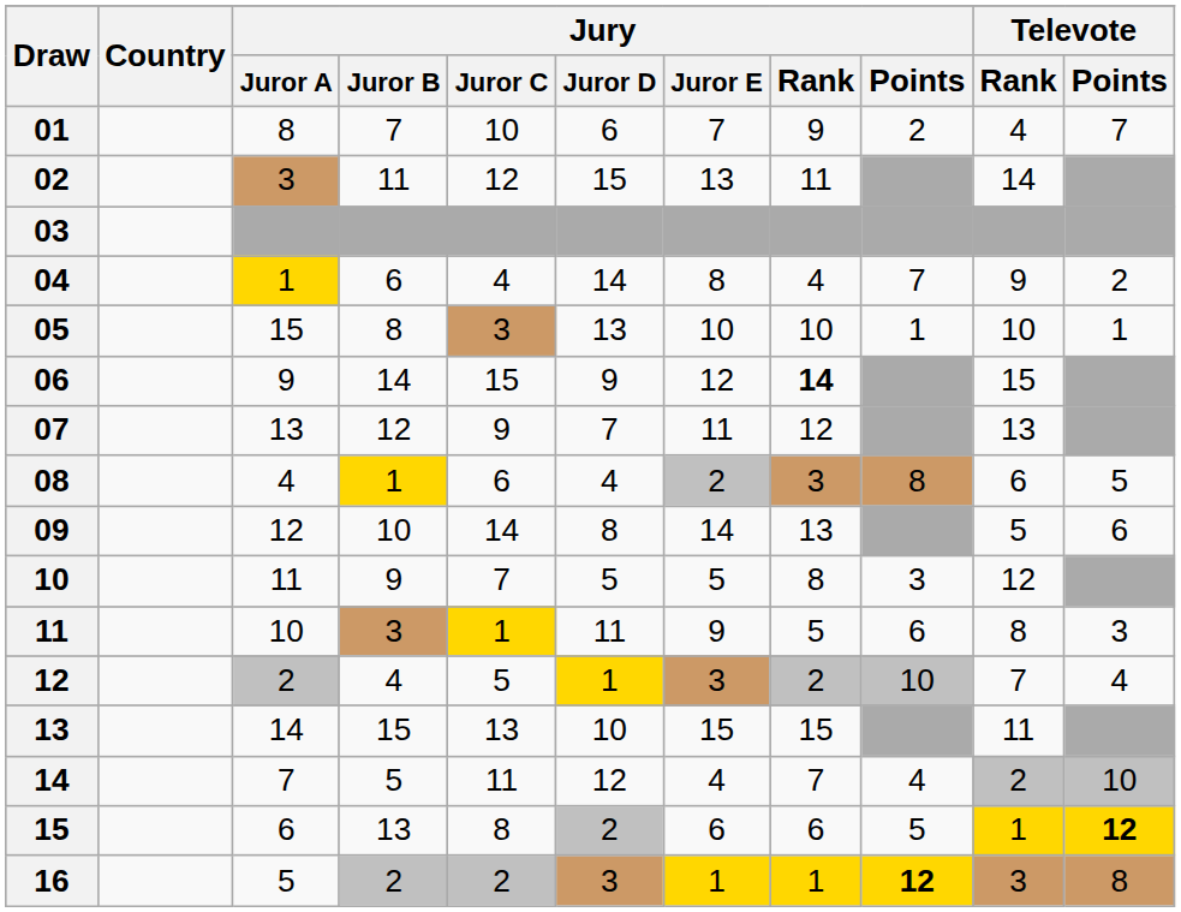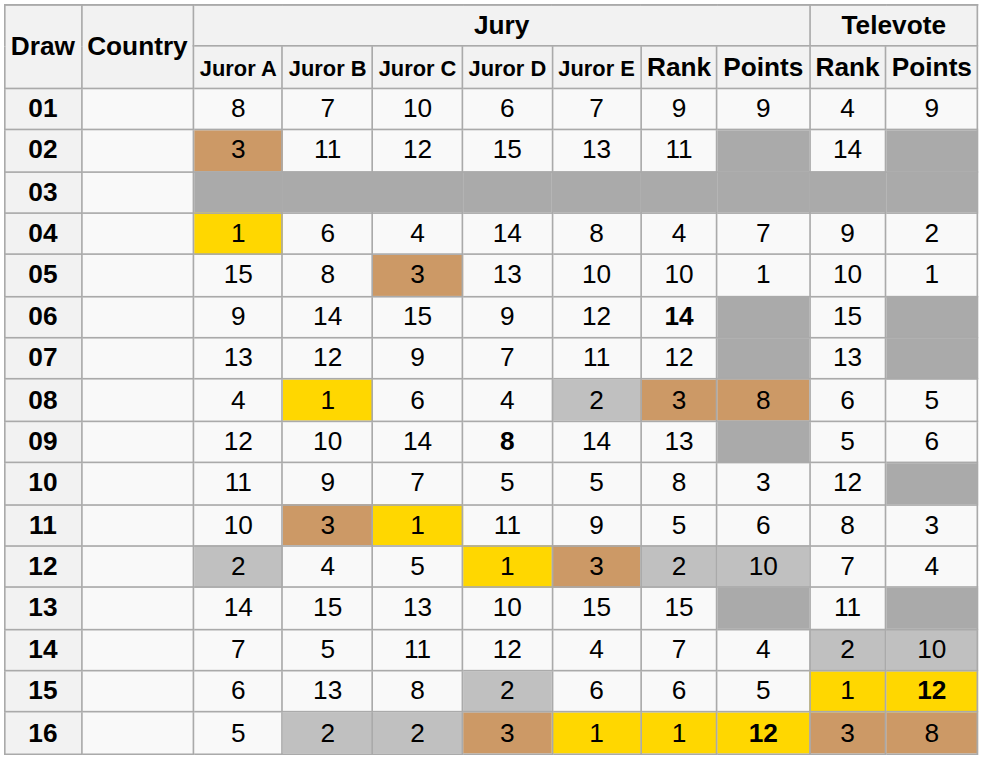 <table class="sortable wikitable collapsible plainrowheaders" style="text-align:center;">
 <tr>
 </tr>
 <tr>
 <th scope="col" rowspan="2">Draw</th>
 <th scope="col" rowspan="2">Country</th>
 <th scope="col" colspan="7">Jury</th>
 <th scope="col" colspan="2">Televote</th>
 </tr>
 <tr>
 <th scope="col"><small>Juror A</small></th>
 <th scope="col"><small>Juror B</small></th>
 <th scope="col"><small>Juror C</small></th>
 <th scope="col"><small>Juror D</small></th>
 <th scope="col"><small>Juror E</small></th>
 <th scope="col">Rank</th>
 <th scope="col">Points</th>
 <th scope="col">Rank</th>
 <th scope="col">Points</th>
 </tr>
 <tr>
 <th scope="row" style="text-align:center;">01</th>
 <td style="text-align:left;"></td>
 <td>8</td>
 <td>7</td>
 <td>10</td>
 <td>6</td>
 <td>7</td>
 <td>9</td>
-<td>2</td>
+<td>9</td>
 <td>4</td>
-<td>7</td>
+<td>9</td>
 </tr>
 <tr>
 <th scope="row" style="text-align:center;">02</th>
 <td style="text-align:left;"></td>
 <td style="background:#CC9966;">3</td>
 <td>11</td>
 <td>12</td>
 <td>15</td>
 <td>13</td>
 <td>11</td>
 <td style="background:#AAAAAA;"></td>
 <td>14</td>
 <td style="background:#AAAAAA;"></td>
 </tr>
 <tr class="sortbottom">
 <th scope="row" style="text-align:center;">03</th>
 <td style="text-align:left;"></td>
 <td style="background:#AAAAAA;"></td>
 <td style="background:#AAAAAA;"></td>
 <td style="background:#AAAAAA;"></td>
 <td style="background:#AAAAAA;"></td>
 <td style="background:#AAAAAA;"></td>
 <td style="background:#AAAAAA;"></td>
 <td style="background:#AAAAAA;"></td>
 <td style="background:#AAAAAA;"></td>
 <td style="background:#AAAAAA;"></td>
 </tr>
 <tr>
 <th scope="row" style="text-align:center;">04</th>
 <td style="text-align:left;"></td>
 <td style="background:gold;">1</td>
 <td>6</td>
 <td>4</td>
 <td>14</td>
 <td>8</td>
 <td>4</td>
 <td>7</td>
 <td>9</td>
 <td>2</td>
 </tr>
 <tr>
 <th scope="row" style="text-align:center;">05</th>
 <td style="text-align:left;"></td>
 <td>15</td>
 <td>8</td>
 <td style="background:#CC9966;">3</td>
 <td>13</td>
 <td>10</td>
 <td>10</td>
 <td>1</td>
 <td>10</td>
 <td>1</td>
 </tr>
 <tr>
 <th scope="row" style="text-align:center;">06</th>
 <td style="text-align:left;"></td>
 <td>9</td>
 <td>14</td>
 <td>15</td>
 <td>9</td>
 <td>12</td>
 <td><strong>14</strong></td>
 <td style="background:#AAAAAA;"></td>
 <td>15</td>
 <td style="background:#AAAAAA;"></td>
 </tr>
 <tr>
 <th scope="row" style="text-align:center;">07</th>
 <td style="text-align:left;"></td>
 <td>13</td>
 <td>12</td>
 <td>9</td>
 <td>7</td>
 <td>11</td>
 <td>12</td>
 <td style="background:#AAAAAA;"></td>
 <td>13</td>
 <td style="background:#AAAAAA;"></td>
 </tr>
 <tr>
 <th scope="row" style="text-align:center;">08</th>
 <td style="text-align:left;"></td>
 <td>4</td>
 <td style="background:gold;">1</td>
 <td>6</td>
 <td>4</td>
 <td style="background:silver;">2</td>
 <td style="background:#CC9966;">3</td>
 <td style="background:#CC9966;">8</td>
 <td>6</td>
 <td>5</td>
 </tr>
 <tr>
 <th scope="row" style="text-align:center;">09</th>
 <td style="text-align:left;"></td>
 <td>12</td>
 <td>10</td>
 <td>14</td>
-<td>8</td>
+<td><strong>8</strong></td>
 <td>14</td>
 <td>13</td>
 <td style="background:#AAAAAA;"></td>
 <td>5</td>
 <td>6</td>
 </tr>
 <tr>
 <th scope="row" style="text-align:center;">10</th>
 <td style="text-align:left;"></td>
 <td>11</td>
 <td>9</td>
 <td>7</td>
 <td>5</td>
 <td>5</td>
 <td>8</td>
 <td>3</td>
 <td>12</td>
 <td style="background:#AAAAAA;"></td>
 </tr>
 <tr>
 <th scope="row" style="text-align:center;">11</th>
 <td style="text-align:left;"></td>
 <td>10</td>
 <td style="background:#CC9966;">3</td>
 <td style="background:gold;">1</td>
 <td>11</td>
 <td>9</td>
 <td>5</td>
 <td>6</td>
 <td>8</td>
 <td>3</td>
 </tr>
 <tr>
 <th scope="row" style="text-align:center;">12</th>
 <td style="text-align:left;"></td>
 <td style="background:silver;">2</td>
 <td>4</td>
 <td>5</td>
 <td style="background:gold;">1</td>
 <td style="background:#CC9966;">3</td>
 <td style="background:silver;">2</td>
 <td style="background:silver;">10</td>
 <td>7</td>
 <td>4</td>
 </tr>
 <tr>
 <th scope="row" style="text-align:center;">13</th>
 <td style="text-align:left;"></td>
 <td>14</td>
 <td>15</td>
 <td>13</td>
 <td>10</td>
 <td>15</td>
 <td>15</td>
 <td style="background:#AAAAAA;"></td>
 <td>11</td>
 <td style="background:#AAAAAA;"></td>
 </tr>
 <tr>
 <th scope="row" style="text-align:center;">14</th>
 <td style="text-align:left;"></td>
 <td>7</td>
 <td>5</td>
 <td>11</td>
 <td>12</td>
 <td>4</td>
 <td>7</td>
 <td>4</td>
 <td style="background:silver;">2</td>
 <td style="background:silver;">10</td>
 </tr>
 <tr>
 <th scope="row" style="text-align:center;">15</th>
 <td style="text-align:left;"></td>
 <td>6</td>
 <td>13</td>
 <td>8</td>
 <td style="background:silver;">2</td>
 <td>6</td>
 <td>6</td>
 <td>5</td>
 <td style="background:gold;">1</td>
 <td style="background:gold;"><strong>12</strong></td>
 </tr>
 <tr>
 <th scope="row" style="text-align:center;">16</th>
 <td style="text-align:left;"></td>
 <td>5</td>
 <td style="background:silver;">2</td>
 <td style="background:silver;">2</td>
 <td style="background:#CC9966;">3</td>
 <td style="background:gold;">1</td>
 <td style="background:gold;">1</td>
 <td style="background:gold;"><strong>12</strong></td>
 <td style="background:#CC9966;">3</td>
 <td style="background:#CC9966;">8</td>
 </tr>
 </table>
